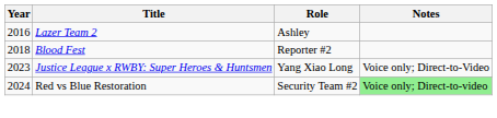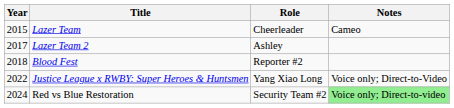 <table class="wikitable sortable plainrowheaders">
 <tr>
 <th>Year</th>
 <th>Title</th>
 <th>Role</th>
 <th class="unsortable">Notes</th>
 </tr>
 <tr>
-<td>2016</td>
+<td>2015</td>
+<td><em><a href='#'>Lazer Team</a></em></td>
+<td>Cheerleader</td>
+<td>Cameo</td>
+</tr>
+<tr>
+<td>2017</td>
 <td><em><a href='#'>Lazer Team 2</a></em></td>
 <td>Ashley</td>
 <td></td>
 </tr>
 <tr>
 <td>2018</td>
 <td><em><a href='#'>Blood Fest</a></em></td>
 <td>Reporter #2</td>
 </tr>
 <tr>
-<td>2023</td>
+<td>2022</td>
 <td><em><a href='#'>Justice League x RWBY: Super Heroes & Huntsmen</a></em></td>
 <td>Yang Xiao Long</td>
 <td>Voice only; Direct-to-Video</td>
 </tr>
 <tr>
 <td>2024</td>
 <td>Red vs Blue Restoration</td>
 <td>Security Team #2</td>
 <td style="background: lightgreen;">Voice only; Direct-to-video</td>
 </tr>
 </table>
